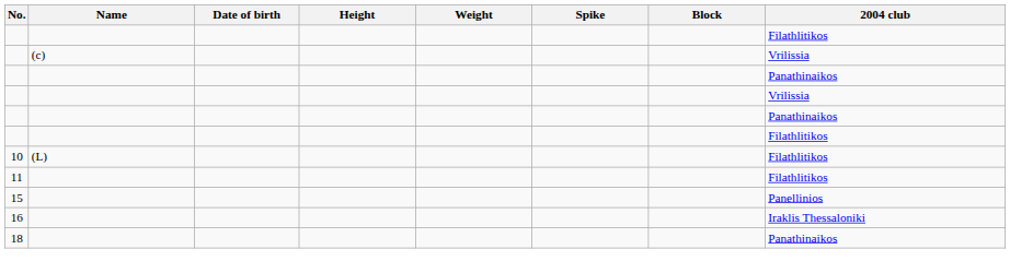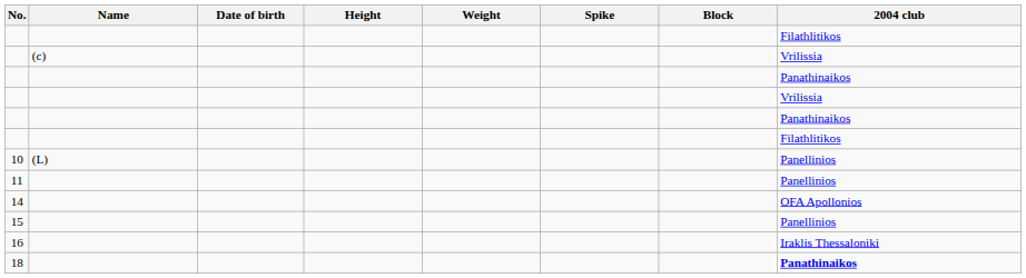 <table class="wikitable sortable" style="font-size:95%; text-align:center;">
 <tr>
 <th>No.</th>
 <th style="width:13em">Name</th>
 <th style="width:8em">Date of birth</th>
 <th style="width:9em">Height</th>
 <th style="width:9em">Weight</th>
 <th style="width:9em">Spike</th>
 <th style="width:9em">Block</th>
 <th style="width:19em">2004 club</th>
 </tr>
 <tr>
 <td></td>
 <td style="text-align:left;"></td>
 <td style="text-align:right;"></td>
 <td></td>
 <td></td>
 <td></td>
 <td></td>
 <td style="text-align:left;"> <a href='#'>Filathlitikos</a></td>
 </tr>
 <tr>
 <td></td>
 <td style="text-align:left;"> (c)</td>
 <td style="text-align:right;"></td>
 <td></td>
 <td></td>
 <td></td>
 <td></td>
 <td style="text-align:left;"> <a href='#'>Vrilissia</a></td>
 </tr>
 <tr>
 <td></td>
 <td style="text-align:left;"></td>
 <td style="text-align:right;"></td>
 <td></td>
 <td></td>
 <td></td>
 <td></td>
 <td style="text-align:left;"> <a href='#'>Panathinaikos</a></td>
 </tr>
 <tr>
 <td></td>
 <td style="text-align:left;"></td>
 <td style="text-align:right;"></td>
 <td></td>
 <td></td>
 <td></td>
 <td></td>
 <td style="text-align:left;"> <a href='#'>Vrilissia</a></td>
 </tr>
 <tr>
 <td></td>
 <td style="text-align:left;"></td>
 <td style="text-align:right;"></td>
 <td></td>
 <td></td>
 <td></td>
 <td></td>
 <td style="text-align:left;"> <a href='#'>Panathinaikos</a></td>
 </tr>
 <tr>
 <td></td>
 <td style="text-align:left;"></td>
 <td style="text-align:right;"></td>
 <td></td>
 <td></td>
 <td></td>
 <td></td>
 <td style="text-align:left;"> <a href='#'>Filathlitikos</a></td>
 </tr>
 <tr>
 <td>10</td>
 <td style="text-align:left;"> (L)</td>
 <td style="text-align:right;"></td>
 <td></td>
 <td></td>
 <td></td>
 <td></td>
-<td style="text-align:left;"> <a href='#'>Filathlitikos</a></td>
+<td style="text-align:left;"> <a href='#'>Panellinios</a></td>
 </tr>
 <tr>
 <td>11</td>
 <td style="text-align:left;"></td>
 <td style="text-align:right;"></td>
 <td></td>
 <td></td>
 <td></td>
 <td></td>
-<td style="text-align:left;"> <a href='#'>Filathlitikos</a></td>
+<td style="text-align:left;"> <a href='#'>Panellinios</a></td>
+</tr>
+<tr>
+<td>14</td>
+<td style="text-align:left;"></td>
+<td style="text-align:right;"></td>
+<td></td>
+<td></td>
+<td></td>
+<td></td>
+<td style="text-align:left;"> <a href='#'>OFA Apollonios</a></td>
 </tr>
 <tr>
 <td>15</td>
 <td style="text-align:left;"></td>
 <td style="text-align:right;"></td>
 <td></td>
 <td></td>
 <td></td>
 <td></td>
 <td style="text-align:left;"> <a href='#'>Panellinios</a></td>
 </tr>
 <tr>
 <td>16</td>
 <td style="text-align:left;"></td>
 <td style="text-align:right;"></td>
 <td></td>
 <td></td>
 <td></td>
 <td></td>
 <td style="text-align:left;"> <a href='#'>Iraklis Thessaloniki</a></td>
 </tr>
 <tr>
 <td>18</td>
 <td style="text-align:left;"></td>
 <td style="text-align:right;"></td>
 <td></td>
 <td></td>
 <td></td>
 <td></td>
-<td style="text-align:left;"> <a href='#'>Panathinaikos</a></td>
+<td style="text-align:left;"><strong> <a href='#'>Panathinaikos</a></strong></td>
 </tr>
 </table>
